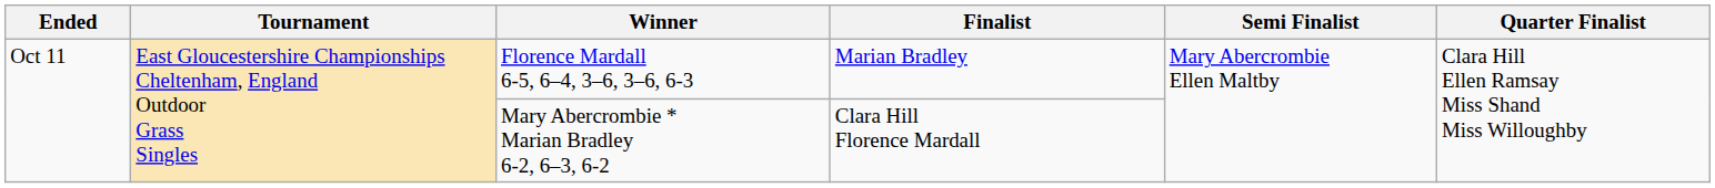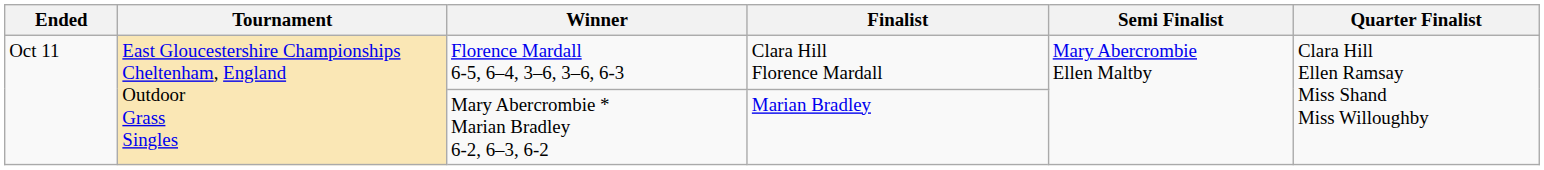 <table class="wikitable" style="font-size:85%;">
 <tr>
 <th width="75">Ended</th>
 <th width="230">Tournament</th>
 <th width="210">Winner</th>
 <th width="210">Finalist</th>
 <th width="170">Semi Finalist</th>
 <th width="170">Quarter Finalist</th>
 </tr>
 <tr valign=top>
 <td rowspan=2>Oct 11</td>
 <td style="background:#fae7b5" rowspan=2><a href='#'>East Gloucestershire Championships</a><br><a href='#'>Cheltenham</a>, <a href='#'>England</a><br>Outdoor<br><a href='#'>Grass</a><br><a href='#'>Singles</a></td>
 <td> <a href='#'>Florence Mardall</a><br>6-5, 6–4, 3–6, 3–6, 6-3</td>
-<td> <a href='#'>Marian Bradley</a></td>
+<td> Clara Hill<br> Florence Mardall</td>
 <td rowspan=2> <a href='#'>Mary Abercrombie</a><br> Ellen Maltby</td>
 <td rowspan=2> Clara Hill<br> Ellen Ramsay<br> Miss Shand <br> Miss Willoughby</td>
 </tr>
 <tr valign="top">
 <td> Mary Abercrombie *<br> Marian Bradley<br>6-2, 6–3, 6-2</td>
-<td> Clara Hill<br> Florence Mardall</td>
+<td> <a href='#'>Marian Bradley</a></td>
 </tr>
 </table>
